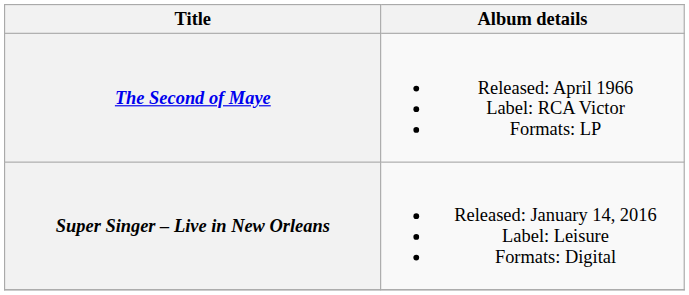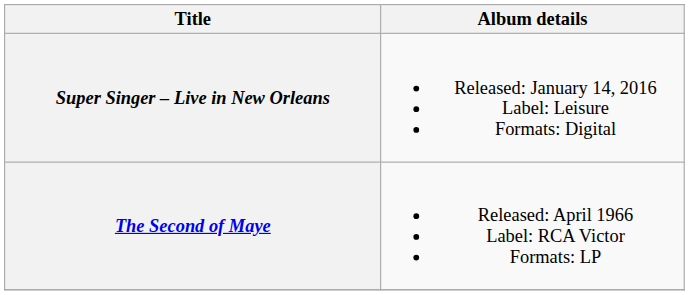 <table class="wikitable plainrowheaders" style="text-align:center;">
 <tr>
 <th scope="col" style="width:20em;">Title</th>
 <th scope="col" style="width:16em;">Album details</th>
 </tr>
 <tr>
+<th scope="row"><em>Super Singer – Live in New Orleans</em><br></th>
+<td><br><ul><li>Released: January 14, 2016</li><li>Label: Leisure</li><li>Formats: Digital</li></ul></td>
+</tr>
+<tr>
 <th scope="row"><em><a href='#'>The Second of Maye</a></em></th>
 <td><br><ul><li>Released: April 1966</li><li>Label: RCA Victor</li><li>Formats: LP</li></ul></td>
 </tr>
 <tr>
-<th scope="row"><em>Super Singer – Live in New Orleans</em><br></th>
-<td><br><ul><li>Released: January 14, 2016</li><li>Label: Leisure</li><li>Formats: Digital</li></ul></td>
-</tr>
-<tr>
 </tr>
 </table>
